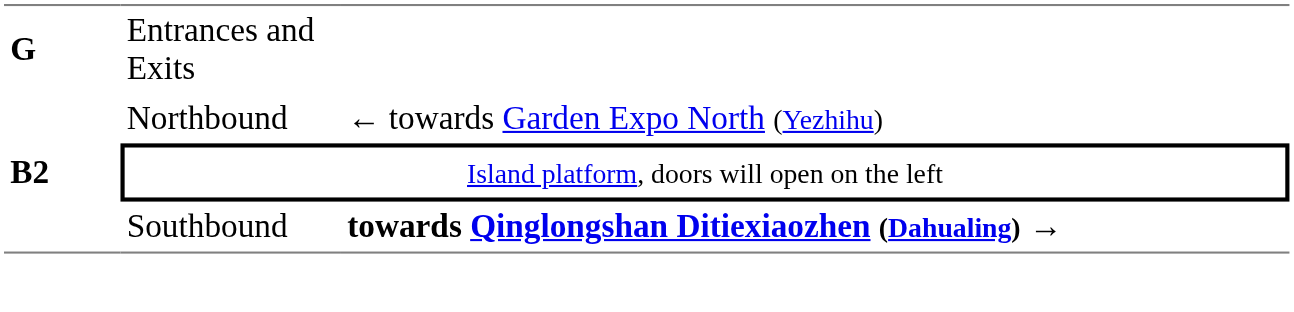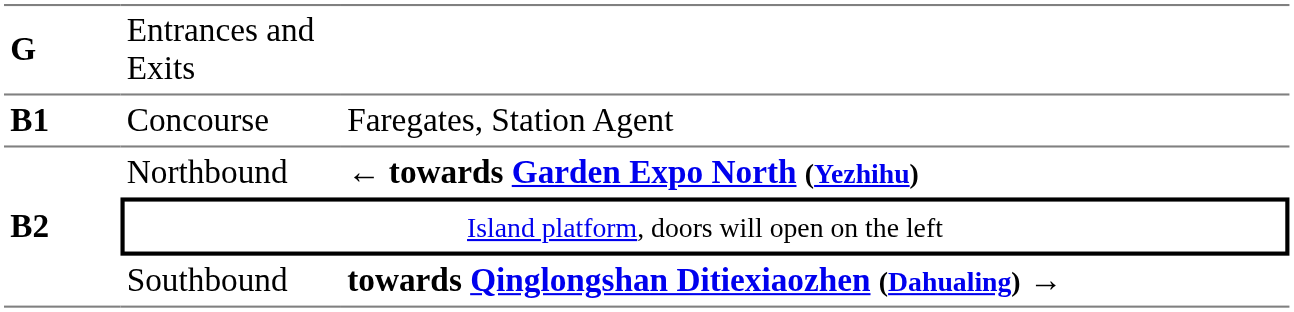 <table table border=0 cellspacing=0 cellpadding=3>
 <tr>
 <td style="border-top:solid 1px gray;border-bottom:solid 0px gray;" width=50><strong>G</strong></td>
 <td style="border-top:solid 1px gray;border-bottom:solid 0px gray;" width=100>Entrances and Exits</td>
 <td style="border-top:solid 1px gray;border-bottom:solid 0px gray;" width=450></td>
 </tr>
 <tr>
+<td style="border-top:solid 1px gray;border-bottom:solid 1px gray;" width=50><strong>B1</strong></td>
+<td style="border-top:solid 1px gray;border-bottom:solid 1px gray;" width=100>Concourse</td>
+<td style="border-top:solid 1px gray;border-bottom:solid 1px gray;" width=450>Faregates, Station Agent</td>
+</tr>
+<tr>
 <td style="border-bottom:solid 1px gray;" rowspan=3><strong>B2</strong></td>
 <td>Northbound</td>
-<td>←  towards <a href='#'>Garden Expo North</a> <small>(<a href='#'>Yezhihu</a>)</small></td>
+<td><strong>←  towards <a href='#'>Garden Expo North</a> <small>(<a href='#'>Yezhihu</a>)</small></strong></td>
 </tr>
 <tr>
 <td style="border-right:solid 2px black;border-left:solid 2px black;border-top:solid 2px black;border-bottom:solid 2px black;text-align:center;" colspan=2><small><a href='#'>Island platform</a>, doors will open on the left</small></td>
 </tr>
 <tr>
 <td style="border-bottom:solid 1px gray;">Southbound</td>
 <td style="border-bottom:solid 1px gray;"><strong> towards <a href='#'>Qinglongshan Ditiexiaozhen</a> <small>(<a href='#'>Dahualing</a>)</small> →</strong></td>
 </tr>
 </table>
